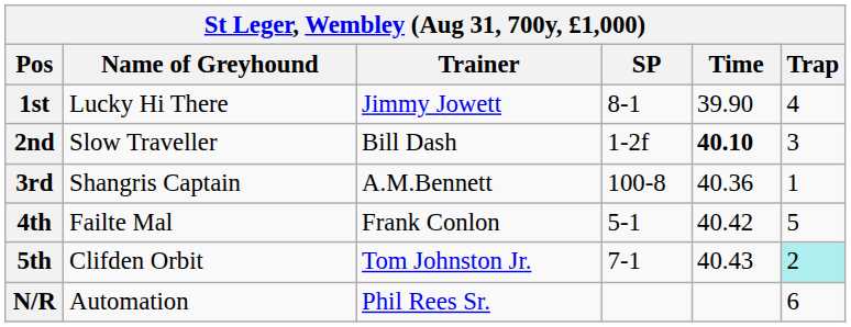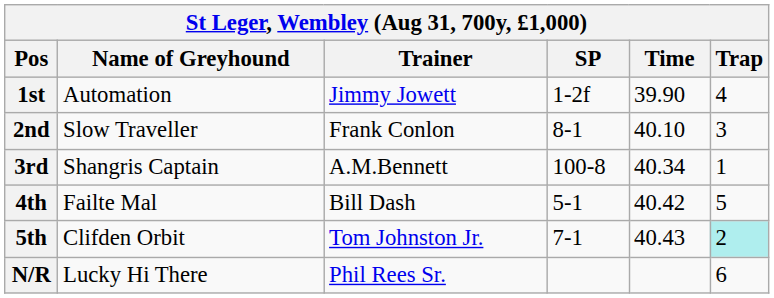 <table class="wikitable">
 <tr>
 <th colspan="6"><a href='#'>St Leger</a>, <a href='#'>Wembley</a> (Aug 31, 700y, £1,000)</th>
 </tr>
 <tr>
 <th width=30>Pos</th>
 <th width=180>Name of Greyhound</th>
 <th width=150>Trainer</th>
 <th width=50>SP</th>
 <th width=50>Time</th>
 <th width=30>Trap</th>
 </tr>
 <tr>
 <th>1st</th>
-<td>Lucky Hi There</td>
+<td>Automation</td>
 <td><a href='#'>Jimmy Jowett</a></td>
-<td>8-1</td>
+<td>1-2f</td>
 <td>39.90</td>
 <td>4</td>
 </tr>
 <tr>
 <th>2nd</th>
 <td>Slow Traveller</td>
-<td>Bill Dash</td>
-<td>1-2f</td>
-<td><strong>40.10</strong></td>
+<td>Frank Conlon</td>
+<td>8-1</td>
+<td>40.10</td>
 <td>3</td>
 </tr>
 <tr>
 <th>3rd</th>
 <td>Shangris Captain</td>
 <td>A.M.Bennett</td>
 <td>100-8</td>
-<td>40.36</td>
+<td>40.34</td>
 <td>1</td>
 </tr>
 <tr>
 <th>4th</th>
 <td>Failte Mal</td>
-<td>Frank Conlon</td>
+<td>Bill Dash</td>
 <td>5-1</td>
 <td>40.42</td>
 <td>5</td>
 </tr>
 <tr>
 <th>5th</th>
 <td>Clifden Orbit</td>
 <td><a href='#'>Tom Johnston Jr.</a></td>
 <td>7-1</td>
 <td>40.43</td>
 <td style="background: paleturquoise;">2</td>
 </tr>
 <tr>
 <th>N/R</th>
-<td>Automation</td>
+<td>Lucky Hi There</td>
 <td><a href='#'>Phil Rees Sr.</a></td>
 <td></td>
 <td></td>
 <td>6</td>
 </tr>
 </table>
